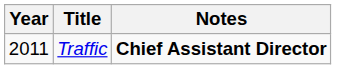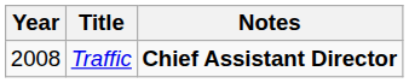 <table class=wikitable>
 <tr>
 <th>Year</th>
 <th>Title</th>
 <th>Notes</th>
 </tr>
 <tr>
-<td>2011</td>
+<td>2008</td>
 <td><em><a href='#'>Traffic</a></em></td>
 <td><strong>Chief Assistant Director</strong></td>
 </tr>
 </table>
